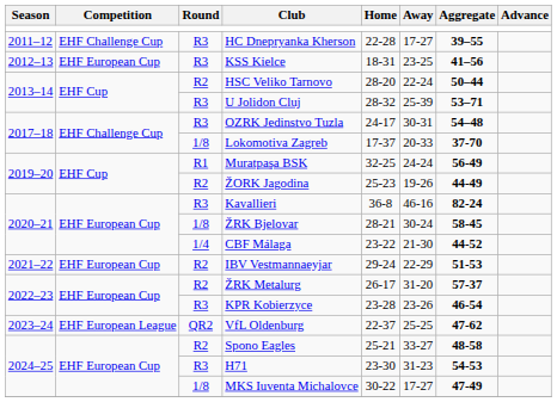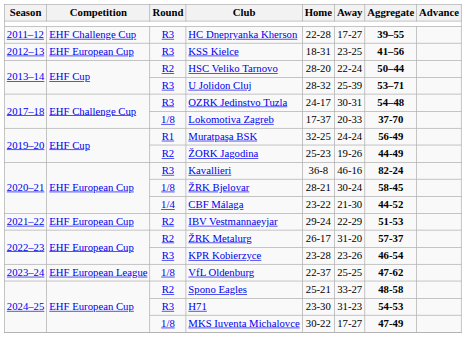 <table class="wikitable">
 <tr>
 <th>Season</th>
 <th>Competition</th>
 <th>Round</th>
 <th>Club</th>
 <th>Home</th>
 <th>Away</th>
 <th>Aggregate</th>
 <th>Advance</th>
 </tr>
 <tr>
 <td colspan="11" bgcolor=white></td>
 </tr>
 <tr>
 <td rowspan="1"><a href='#'>2011–12</a></td>
 <td rowspan="1"><a href='#'>EHF Challenge Cup</a></td>
 <td style="text-align:center;"><a href='#'>R3</a></td>
 <td> <a href='#'>HC Dnepryanka Kherson</a></td>
 <td style="text-align:center;">22-28</td>
 <td style="text-align:center;">17-27</td>
 <td style="text-align:center;"><strong>39–55</strong></td>
 <td align="center" rowspan="1"></td>
 </tr>
 <tr>
 <td rowspan="1"><a href='#'>2012–13</a></td>
 <td rowspan="1"><a href='#'>EHF European Cup</a></td>
 <td style="text-align:center;"><a href='#'>R3</a></td>
 <td> <a href='#'>KSS Kielce</a></td>
 <td style="text-align:center;">18-31</td>
 <td style="text-align:center;">23-25</td>
 <td style="text-align:center;"><strong>41–56</strong></td>
 <td align="center" rowspan="1"></td>
 </tr>
 <tr>
 <td rowspan="2"><a href='#'>2013–14</a></td>
 <td rowspan="2"><a href='#'>EHF Cup</a></td>
 <td style="text-align:center;"><a href='#'>R2</a></td>
 <td> <a href='#'>HSC Veliko Tarnovo</a></td>
 <td style="text-align:center;">28-20</td>
 <td style="text-align:center;">22-24</td>
 <td style="text-align:center;"><strong>50–44</strong></td>
 <td align="center" rowspan="1"></td>
 </tr>
 <tr>
 <td style="text-align:center;"><a href='#'>R3</a></td>
 <td> <a href='#'>U Jolidon Cluj</a></td>
 <td style="text-align:center;">28-32</td>
 <td style="text-align:center;">25-39</td>
 <td style="text-align:center;"><strong>53–71</strong></td>
 <td align="center" rowspan="1"></td>
 </tr>
 <tr>
 <td rowspan="2"><a href='#'>2017–18</a></td>
 <td rowspan="2"><a href='#'>EHF Challenge Cup</a></td>
 <td style="text-align:center;"><a href='#'>R3</a></td>
 <td> <a href='#'>OZRK Jedinstvo Tuzla</a></td>
 <td style="text-align:center;">24-17</td>
 <td style="text-align:center;">30-31</td>
 <td style="text-align:center;"><strong>54–48</strong></td>
 <td align="center" rowspan="1"></td>
 </tr>
 <tr>
 <td style="text-align:center;"><a href='#'>1/8</a></td>
 <td> <a href='#'>Lokomotiva Zagreb</a></td>
 <td style="text-align:center;">17-37</td>
 <td style="text-align:center;">20-33</td>
 <td style="text-align:center;"><strong>37-70</strong></td>
 <td align="center" rowspan="1"></td>
 </tr>
 <tr>
 <td rowspan="2"><a href='#'>2019–20</a></td>
 <td rowspan="2"><a href='#'>EHF Cup</a></td>
 <td style="text-align:center;"><a href='#'>R1</a></td>
 <td> <a href='#'>Muratpaşa BSK</a></td>
 <td style="text-align:center;">32-25</td>
 <td style="text-align:center;">24-24</td>
 <td style="text-align:center;"><strong>56-49</strong></td>
 <td align="center" rowspan="1"></td>
 </tr>
 <tr>
 <td style="text-align:center;"><a href='#'>R2</a></td>
 <td> <a href='#'>ŽORK Jagodina</a></td>
 <td style="text-align:center;">25-23</td>
 <td style="text-align:center;">19-26</td>
 <td style="text-align:center;"><strong>44-49</strong></td>
 <td align="center" rowspan="1"></td>
 </tr>
 <tr>
 <td rowspan="3"><a href='#'>2020–21</a></td>
 <td rowspan="3"><a href='#'>EHF European Cup</a></td>
 <td style="text-align:center;"><a href='#'>R3</a></td>
 <td> <a href='#'>Kavallieri</a></td>
 <td style="text-align:center;">36-8</td>
 <td style="text-align:center;">46-16</td>
 <td style="text-align:center;"><strong>82-24</strong></td>
 <td align="center" rowspan="1"></td>
 </tr>
 <tr>
 <td style="text-align:center;"><a href='#'>1/8</a></td>
 <td> <a href='#'>ŽRK Bjelovar</a></td>
 <td style="text-align:center;">28-21</td>
 <td style="text-align:center;">30-24</td>
 <td style="text-align:center;"><strong>58-45</strong></td>
 <td align="center" rowspan="1"></td>
 </tr>
 <tr>
 <td style="text-align:center;"><a href='#'>1/4</a></td>
 <td> <a href='#'>CBF Málaga</a></td>
 <td style="text-align:center;">23-22</td>
 <td style="text-align:center;">21-30</td>
 <td style="text-align:center;"><strong>44-52</strong></td>
 <td align="center" rowspan="1"></td>
 </tr>
 <tr>
 <td rowspan="1"><a href='#'>2021–22</a></td>
 <td rowspan="1"><a href='#'>EHF European Cup</a></td>
 <td style="text-align:center;"><a href='#'>R2</a></td>
 <td> <a href='#'>IBV Vestmannaeyjar</a></td>
 <td style="text-align:center;">29-24</td>
 <td style="text-align:center;">22-29</td>
 <td style="text-align:center;"><strong>51-53</strong></td>
 <td align="center" rowspan="1"></td>
 </tr>
 <tr>
 <td rowspan="2"><a href='#'>2022–23</a></td>
 <td rowspan="2"><a href='#'>EHF European Cup</a></td>
 <td style="text-align:center;"><a href='#'>R2</a></td>
 <td> <a href='#'>ŽRK Metalurg</a></td>
 <td style="text-align:center;">26-17</td>
 <td style="text-align:center;">31-20</td>
 <td style="text-align:center;"><strong>57-37</strong></td>
 <td align="center" rowspan="1"></td>
 </tr>
 <tr>
 <td style="text-align:center;"><a href='#'>R3</a></td>
 <td> <a href='#'>KPR Kobierzyce</a></td>
 <td style="text-align:center;">23-28</td>
 <td style="text-align:center;">23-26</td>
 <td style="text-align:center;"><strong>46-54</strong></td>
 <td align="center" rowspan="1"></td>
 </tr>
 <tr>
 <td rowspan="1"><a href='#'>2023–24</a></td>
 <td rowspan="1"><a href='#'>EHF European League</a></td>
-<td style="text-align:center;"><a href='#'>QR2</a></td>
+<td style="text-align:center;"><a href='#'>1/8</a></td>
 <td> <a href='#'>VfL Oldenburg</a></td>
 <td style="text-align:center;">22-37</td>
 <td style="text-align:center;">25-25</td>
 <td style="text-align:center;"><strong>47-62</strong></td>
 <td align="center" rowspan="1"></td>
 </tr>
 <tr>
 <td rowspan="3"><a href='#'>2024–25</a></td>
 <td rowspan="3"><a href='#'>EHF European Cup</a></td>
 <td style="text-align:center;"><a href='#'>R2</a></td>
 <td> <a href='#'>Spono Eagles</a></td>
 <td style="text-align:center;">25-21</td>
 <td style="text-align:center;">33-27</td>
 <td style="text-align:center;"><strong>48-58</strong></td>
 <td align="center" rowspan="1"></td>
 </tr>
 <tr>
 <td style="text-align:center;"><a href='#'>R3</a></td>
 <td> <a href='#'>H71</a></td>
 <td style="text-align:center;">23-30</td>
 <td style="text-align:center;">31-23</td>
 <td style="text-align:center;"><strong>54-53</strong></td>
 <td align="center" rowspan="1"></td>
 </tr>
 <tr>
 <td style="text-align:center;"><a href='#'>1/8</a></td>
 <td> <a href='#'>MKS Iuventa Michalovce</a></td>
 <td style="text-align:center;">30-22</td>
 <td style="text-align:center;">17-27</td>
 <td style="text-align:center;"><strong>47-49</strong></td>
 <td align="center" rowspan="1"></td>
 </tr>
 <tr>
 </tr>
 </table>
